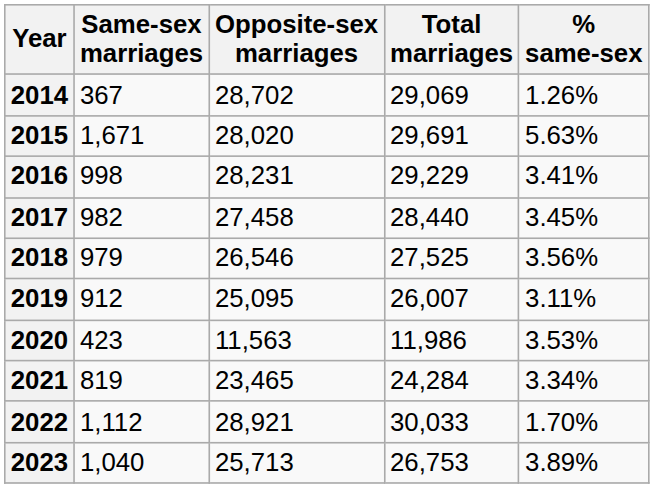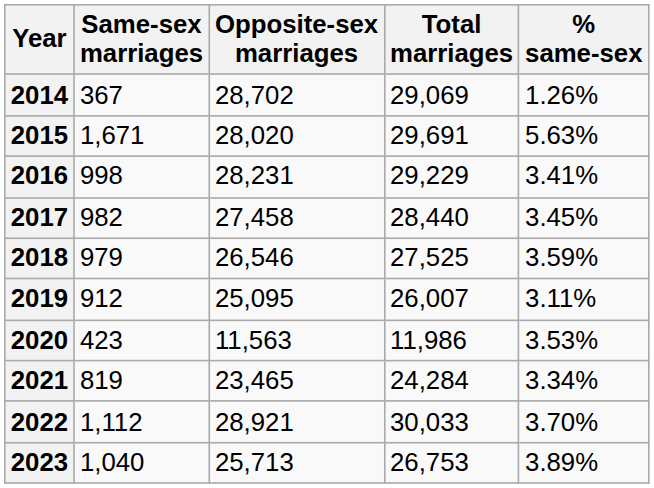 <table class="wikitable">
 <tr>
 <th>Year</th>
 <th>Same-sex<br>marriages</th>
 <th>Opposite-sex<br>marriages</th>
 <th>Total<br>marriages</th>
 <th>%<br> same-sex</th>
 </tr>
 <tr>
 <th>2014</th>
 <td>367</td>
 <td>28,702</td>
 <td>29,069</td>
 <td>1.26%</td>
 </tr>
 <tr>
 <th>2015</th>
 <td>1,671</td>
 <td>28,020</td>
 <td>29,691</td>
 <td>5.63%</td>
 </tr>
 <tr>
 <th>2016</th>
 <td>998</td>
 <td>28,231</td>
 <td>29,229</td>
 <td>3.41%</td>
 </tr>
 <tr>
 <th>2017</th>
 <td>982</td>
 <td>27,458</td>
 <td>28,440</td>
 <td>3.45%</td>
 </tr>
 <tr>
 <th>2018</th>
 <td>979</td>
 <td>26,546</td>
 <td>27,525</td>
-<td>3.56%</td>
+<td>3.59%</td>
 </tr>
 <tr>
 <th>2019</th>
 <td>912</td>
 <td>25,095</td>
 <td>26,007</td>
 <td>3.11%</td>
 </tr>
 <tr>
 <th>2020</th>
 <td>423</td>
 <td>11,563</td>
 <td>11,986</td>
 <td>3.53%</td>
 </tr>
 <tr>
 <th>2021</th>
 <td>819</td>
 <td>23,465</td>
 <td>24,284</td>
 <td>3.34%</td>
 </tr>
 <tr>
 <th>2022</th>
 <td>1,112</td>
 <td>28,921</td>
 <td>30,033</td>
-<td>1.70%</td>
+<td>3.70%</td>
 </tr>
 <tr>
 <th>2023</th>
 <td>1,040</td>
 <td>25,713</td>
 <td>26,753</td>
 <td>3.89%</td>
 </tr>
 </table>
